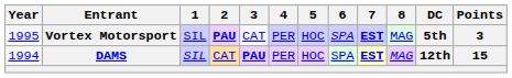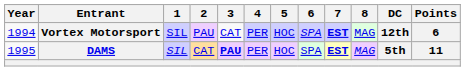 <table class="wikitable" style="text-align:center; font-size:85%">
 <tr>
 <th>Year</th>
 <th>Entrant</th>
 <th>1</th>
 <th>2</th>
 <th>3</th>
 <th>4</th>
 <th>5</th>
 <th>6</th>
 <th>7</th>
 <th>8</th>
 <th>DC</th>
 <th>Points</th>
 </tr>
 <tr>
-<td><a href='#'>1995</a></td>
+<td><a href='#'>1994</a></td>
 <th nowrap>Vortex Motorsport</th>
 <td style="background:#CFCFFF;"><a href='#'>SIL</a><br></td>
-<td style="background:#EFCFFF;"><strong><a href='#'>PAU</a><br></strong></td>
+<td style="background:#EFCFFF;"><a href='#'>PAU</a><br></td>
 <td><a href='#'>CAT</a><br></td>
 <td style="background:#CFCFFF;"><a href='#'>PER</a><br></td>
 <td style="background:#CFCFFF;"><a href='#'>HOC</a><br></td>
 <td style="background:#CFCFFF;"><em><a href='#'>SPA</a></em><br></td>
 <td style="background:#CFCFFF;"><strong><a href='#'>EST</a><br></strong></td>
 <td style="background:#DFFFDF;"><a href='#'>MAG</a><br></td>
-<th>5th</th>
-<th>3</th>
+<th>12th</th>
+<th>6</th>
 </tr>
 <tr>
-<td><a href='#'>1994</a></td>
+<td><a href='#'>1995</a></td>
 <th><a href='#'>DAMS</a></th>
 <td style="background:#CFCFFF;"><em><a href='#'>SIL</a></em><br></td>
 <td style="background:#FFDF9F;"><a href='#'>CAT</a><br></td>
 <td style="background:#EFCFFF;"><strong><a href='#'>PAU</a></strong><br></td>
 <td style="background:#EFCFFF;"><a href='#'>PER</a><br></td>
 <td style="background:#EFCFFF;"><a href='#'>HOC</a><br></td>
 <td style="background:#DFFFDF;"><a href='#'>SPA</a><br></td>
 <td style="background:#FFFFBF;"><strong><a href='#'>EST</a></strong><br></td>
 <td style="background:#EFCFFF;"><em><a href='#'>MAG</a></em><br></td>
-<th>12th</th>
-<th>15</th>
+<th>5th</th>
+<th>11</th>
 </tr>
 <tr>
 <th colspan="12"></th>
 </tr>
 </table>
